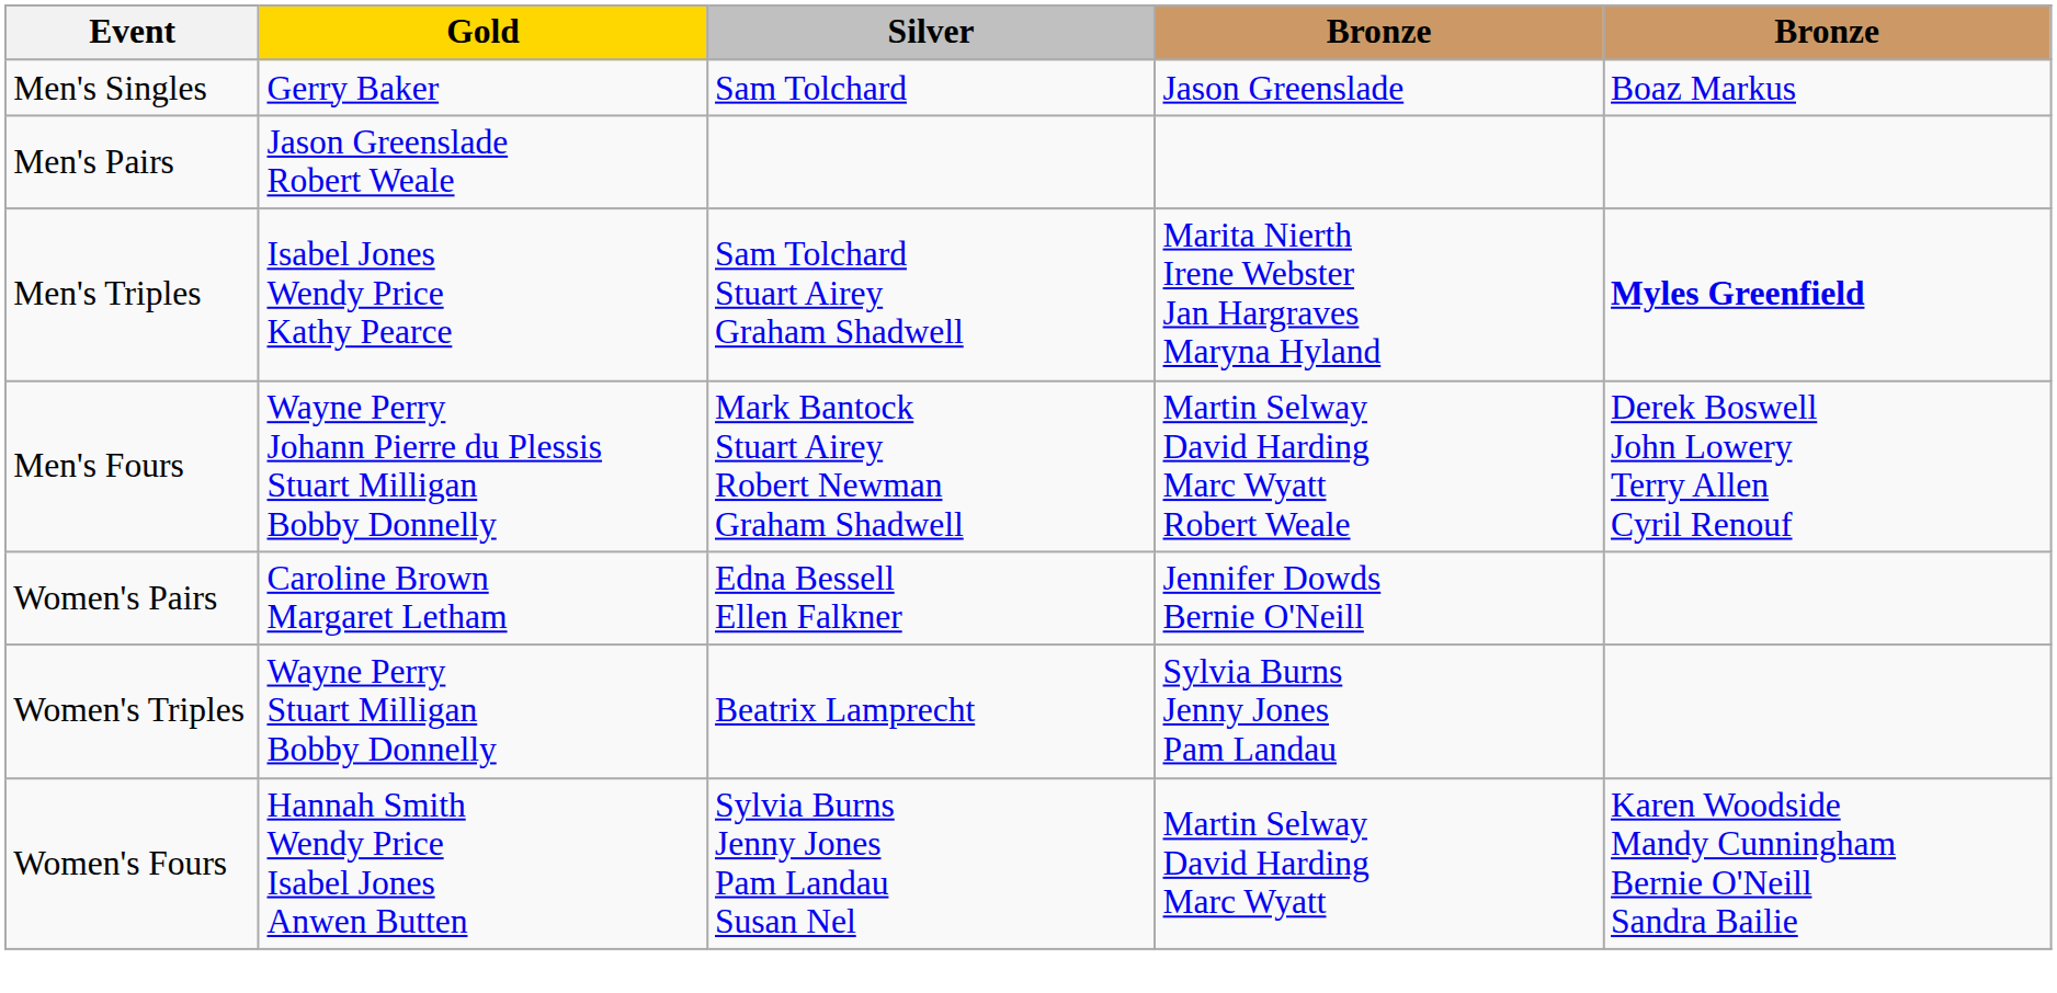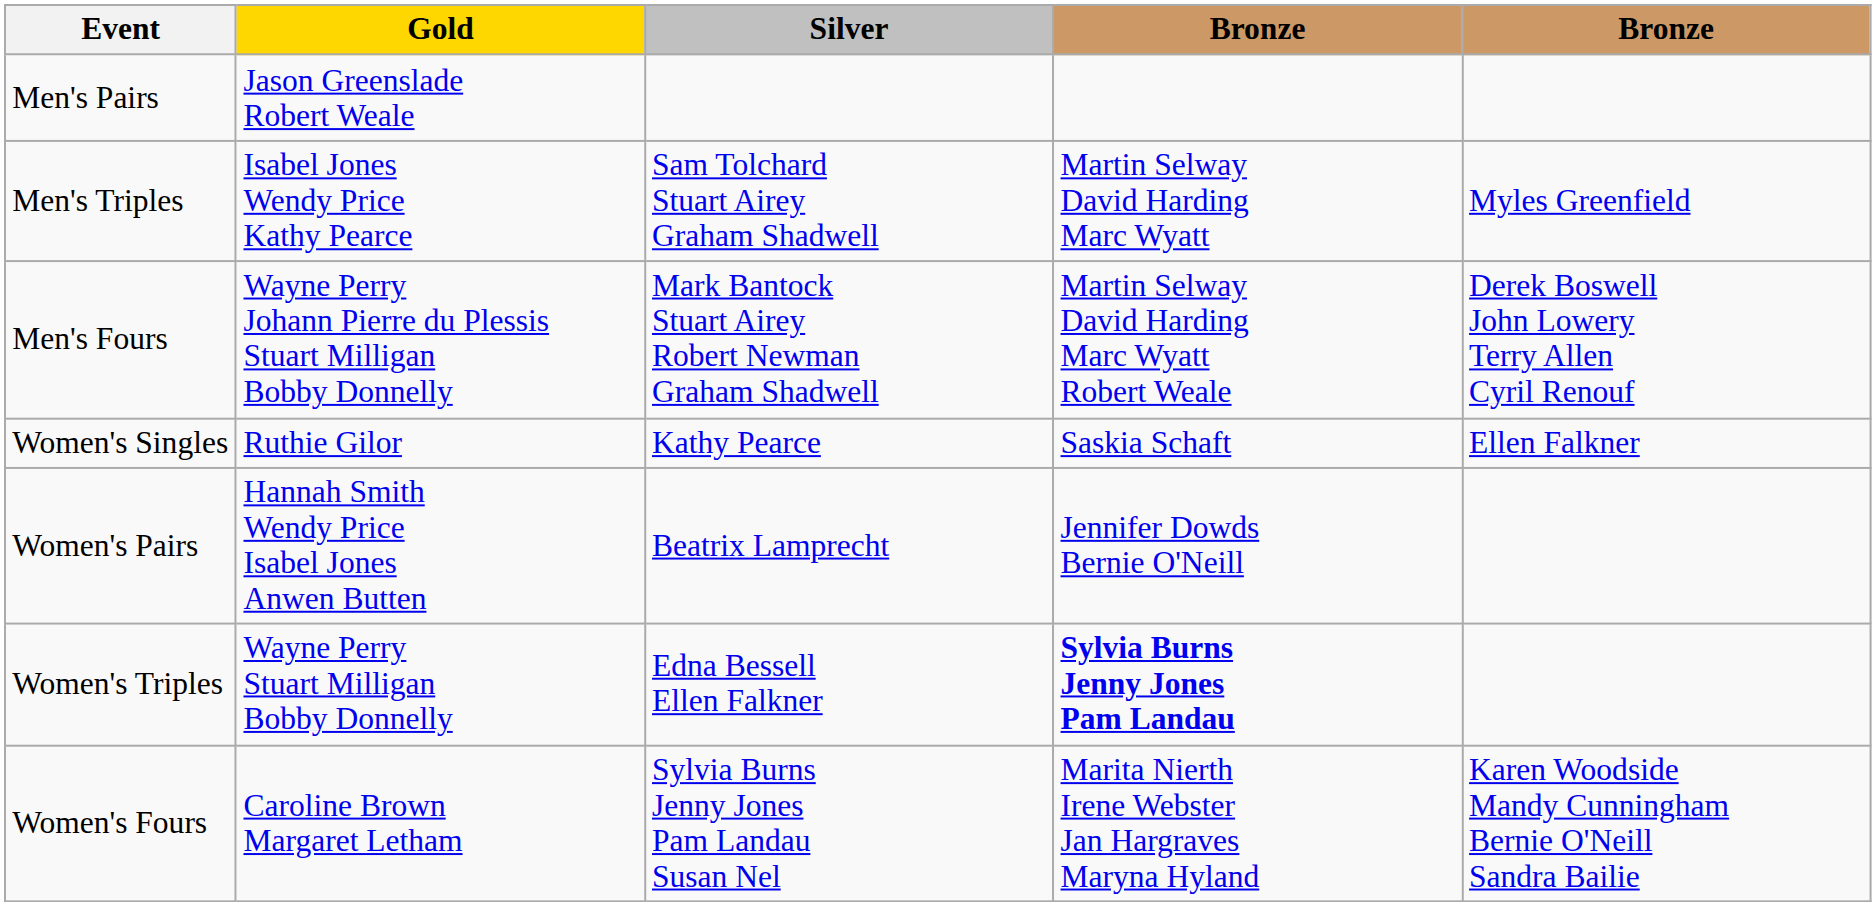 <table class="wikitable" style="font-size: 100%">
 <tr>
 <th width=110>Event</th>
 <th width=200 style="background-color: gold;">Gold</th>
 <th width=200 style="background-color: silver;">Silver</th>
 <th width=200 style="background-color: #cc9966;">Bronze</th>
 <th width=200 style="background-color: #cc9966;">Bronze</th>
-</tr>
-<tr>
-<td>Men's Singles</td>
-<td> <a href='#'>Gerry Baker</a></td>
-<td> <a href='#'>Sam Tolchard</a></td>
-<td> <a href='#'>Jason Greenslade</a></td>
-<td> <a href='#'>Boaz Markus</a></td>
 </tr>
 <tr>
 <td>Men's Pairs</td>
 <td> <a href='#'>Jason Greenslade</a><br><a href='#'>Robert Weale</a></td>
 <td></td>
 <td></td>
 <td></td>
 </tr>
 <tr>
 <td>Men's Triples</td>
 <td> <a href='#'>Isabel Jones</a><br><a href='#'>Wendy Price</a><br><a href='#'>Kathy Pearce</a></td>
 <td> <a href='#'>Sam Tolchard</a><br><a href='#'>Stuart Airey</a><br><a href='#'>Graham Shadwell</a></td>
-<td> <a href='#'>Marita Nierth</a><br> <a href='#'>Irene Webster</a><br><a href='#'>Jan Hargraves</a><br><a href='#'>Maryna Hyland</a></td>
-<td><strong> <a href='#'>Myles Greenfield</a></strong></td>
+<td> <a href='#'>Martin Selway</a><br><a href='#'>David Harding</a><br><a href='#'>Marc Wyatt</a></td>
+<td> <a href='#'>Myles Greenfield</a></td>
 </tr>
 <tr>
 <td>Men's Fours</td>
 <td> <a href='#'>Wayne Perry</a><br><a href='#'>Johann Pierre du Plessis</a><br><a href='#'>Stuart Milligan</a><br><a href='#'>Bobby Donnelly</a></td>
 <td> <a href='#'>Mark Bantock</a><br><a href='#'>Stuart Airey</a><br><a href='#'>Robert Newman</a><br><a href='#'>Graham Shadwell</a></td>
 <td> <a href='#'>Martin Selway</a><br><a href='#'>David Harding</a><br><a href='#'>Marc Wyatt</a><br><a href='#'>Robert Weale</a></td>
 <td> <a href='#'>Derek Boswell</a><br><a href='#'>John Lowery</a><br><a href='#'>Terry Allen</a><br><a href='#'>Cyril Renouf</a></td>
 </tr>
 <tr>
+<td>Women's Singles</td>
+<td> <a href='#'>Ruthie Gilor</a></td>
+<td> <a href='#'>Kathy Pearce</a></td>
+<td> <a href='#'>Saskia Schaft</a></td>
+<td> <a href='#'>Ellen Falkner</a></td>
+</tr>
+<tr>
 <td>Women's Pairs</td>
-<td> <a href='#'>Caroline Brown</a><br><a href='#'>Margaret Letham</a></td>
-<td> <a href='#'>Edna Bessell</a><br><a href='#'>Ellen Falkner</a></td>
+<td> <a href='#'>Hannah Smith</a><br> <a href='#'>Wendy Price</a><br><a href='#'>Isabel Jones</a><br><a href='#'>Anwen Butten</a></td>
+<td> <a href='#'>Beatrix Lamprecht</a><br></td>
 <td> <a href='#'>Jennifer Dowds</a><br><a href='#'>Bernie O'Neill</a></td>
 <td></td>
 </tr>
 <tr>
 <td>Women's Triples</td>
 <td> <a href='#'>Wayne Perry</a><br><a href='#'>Stuart Milligan</a><br><a href='#'>Bobby Donnelly</a></td>
-<td> <a href='#'>Beatrix Lamprecht</a><br></td>
-<td> <a href='#'>Sylvia Burns</a><br><a href='#'>Jenny Jones</a><br><a href='#'>Pam Landau</a><br></td>
+<td> <a href='#'>Edna Bessell</a><br><a href='#'>Ellen Falkner</a></td>
+<td><strong> <a href='#'>Sylvia Burns</a><br><a href='#'>Jenny Jones</a><br><a href='#'>Pam Landau</a><br></strong></td>
 <td></td>
 </tr>
 <tr>
 <td>Women's Fours</td>
-<td> <a href='#'>Hannah Smith</a><br> <a href='#'>Wendy Price</a><br><a href='#'>Isabel Jones</a><br><a href='#'>Anwen Butten</a></td>
+<td> <a href='#'>Caroline Brown</a><br><a href='#'>Margaret Letham</a></td>
 <td> <a href='#'>Sylvia Burns</a><br><a href='#'>Jenny Jones</a><br><a href='#'>Pam Landau</a><br><a href='#'>Susan Nel</a></td>
-<td> <a href='#'>Martin Selway</a><br><a href='#'>David Harding</a><br><a href='#'>Marc Wyatt</a></td>
+<td> <a href='#'>Marita Nierth</a><br> <a href='#'>Irene Webster</a><br><a href='#'>Jan Hargraves</a><br><a href='#'>Maryna Hyland</a></td>
 <td> <a href='#'>Karen Woodside</a><br><a href='#'>Mandy Cunningham</a><br><a href='#'>Bernie O'Neill</a><br><a href='#'>Sandra Bailie</a></td>
 </tr>
 </table>
